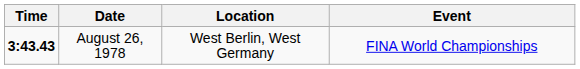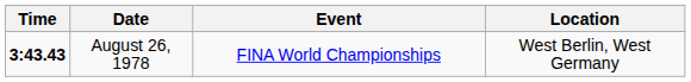 <table class="wikitable" style="font-size: 95%; text-align:center">
 <tr>
 <th width=50>Time</th>
 <th width=105>Date</th>
+<th width=260>Event</th>
 <th width=175>Location</th>
-<th width=260>Event</th>
 </tr>
 <tr>
 <td><strong>3:43.43</strong></td>
 <td>August 26, 1978</td>
+<td><a href='#'>FINA World Championships</a></td>
 <td>West Berlin, West Germany</td>
-<td><a href='#'>FINA World Championships</a></td>
 </tr>
 </table>
